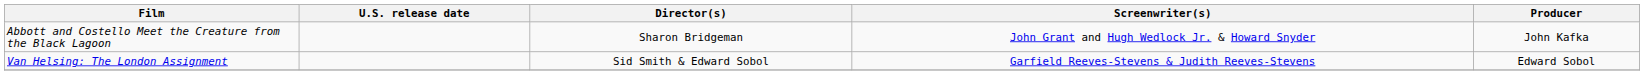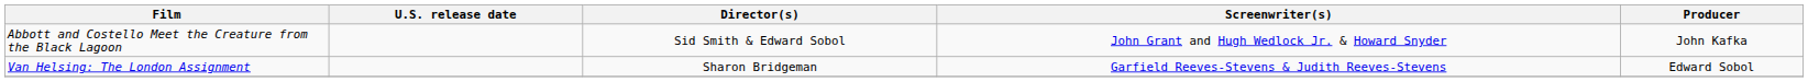 <table class="wikitable plainrowheaders" width:99%;" style="text-align:center;">
 <tr>
 <th style="width:18%;">Film</th>
 <th>U.S. release date</th>
 <th>Director(s)</th>
 <th>Screenwriter(s)</th>
 <th>Producer</th>
 </tr>
 <tr>
 <td style="text-align:left"><em>Abbott and Costello Meet the Creature from the Black Lagoon</em></td>
 <td style="text-align:left"></td>
-<td>Sharon Bridgeman</td>
+<td>Sid Smith & Edward Sobol</td>
 <td><a href='#'>John Grant</a> and <a href='#'>Hugh Wedlock Jr.</a> & <a href='#'>Howard Snyder</a></td>
 <td>John Kafka</td>
 </tr>
 <tr>
 <td style="text-align:left"><em><a href='#'>Van Helsing: The London Assignment</a></em></td>
 <td style="text-align:left"></td>
-<td>Sid Smith & Edward Sobol</td>
+<td>Sharon Bridgeman</td>
 <td><a href='#'>Garfield Reeves-Stevens & Judith Reeves-Stevens</a></td>
 <td>Edward Sobol</td>
 </tr>
 <tr>
 </tr>
 </table>
